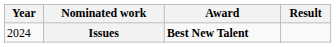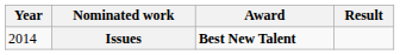 <table class="wikitable plainrowheaders" style="width:50%;">
 <tr>
 <th>Year</th>
 <th>Nominated work</th>
 <th>Award</th>
 <th>Result</th>
 </tr>
 <tr>
-<td>2024</td>
+<td>2014</td>
 <th scope="row">Issues</th>
 <td><strong>Best New Talent</strong></td>
 <td></td>
 </tr>
 </table>
